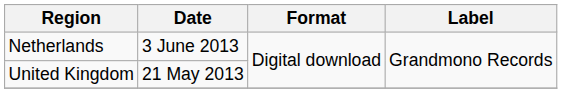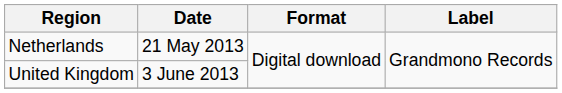 <table class=wikitable>
 <tr>
 <th>Region</th>
 <th>Date</th>
 <th>Format</th>
 <th>Label</th>
 </tr>
 <tr>
 <td>Netherlands</td>
-<td>3 June 2013</td>
+<td>21 May 2013</td>
 <td rowspan="2">Digital download</td>
 <td rowspan="2">Grandmono Records</td>
 </tr>
 <tr>
 <td>United Kingdom</td>
-<td>21 May 2013</td>
+<td>3 June 2013</td>
 </tr>
 <tr>
 </tr>
 </table>
